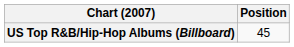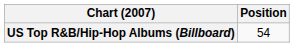 <table class="wikitable plainrowheaders" style="text-align:center">
 <tr>
 <th scope="col">Chart (2007)</th>
 <th scope="col">Position</th>
 </tr>
 <tr>
 <th scope="row">US Top R&B/Hip-Hop Albums (<em>Billboard</em>)</th>
-<td>45</td>
+<td>54</td>
 </tr>
 </table>
